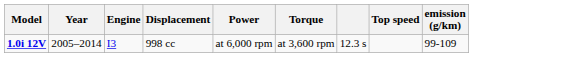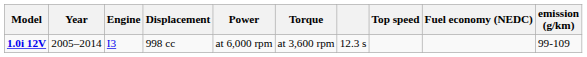 <table class="wikitable">
 <tr>
 <th>Model</th>
 <th>Year</th>
 <th>Engine</th>
 <th>Displacement</th>
 <th>Power</th>
 <th>Torque</th>
 <th></th>
 <th>Top speed</th>
+<th>Fuel economy (NEDC)</th>
 <th> emission<br>(g/km)</th>
 </tr>
 <tr>
 <td><strong><a href='#'>1.0i 12V</a></strong></td>
 <td>2005–2014</td>
 <td><a href='#'>I3</a></td>
 <td>998 cc</td>
 <td> at 6,000 rpm</td>
 <td> at 3,600 rpm</td>
 <td>12.3 s</td>
 <td></td>
+<td></td>
 <td>99-109</td>
 </tr>
 </table>
